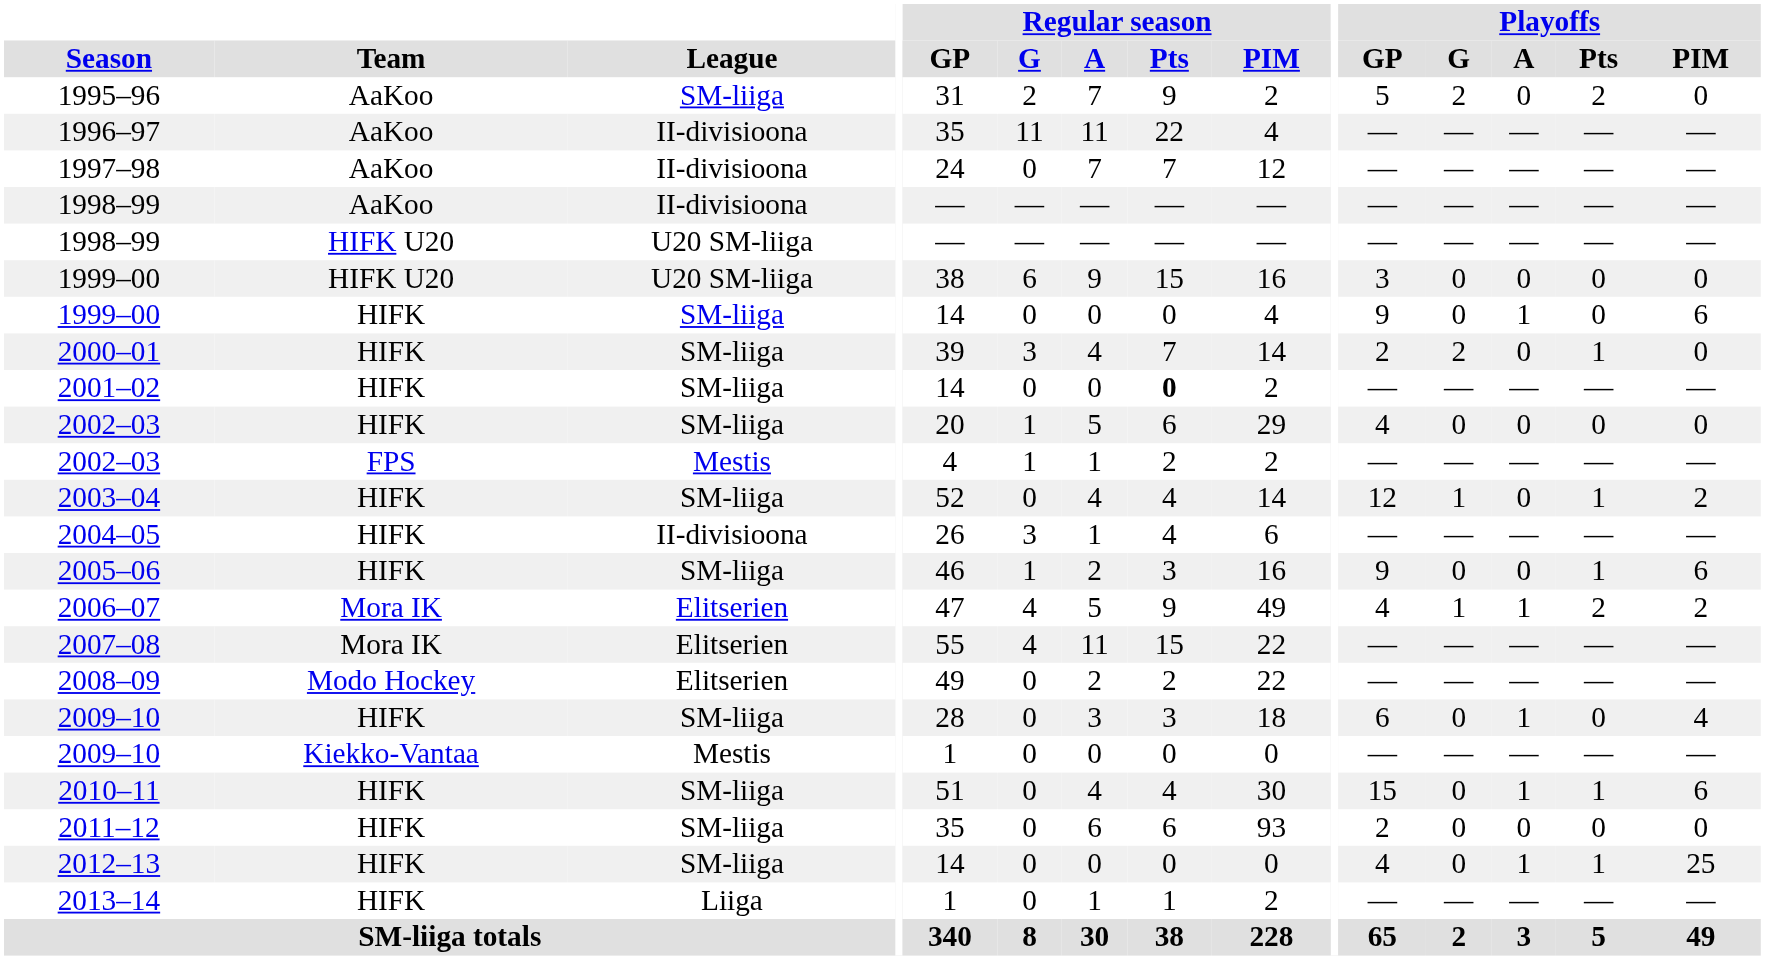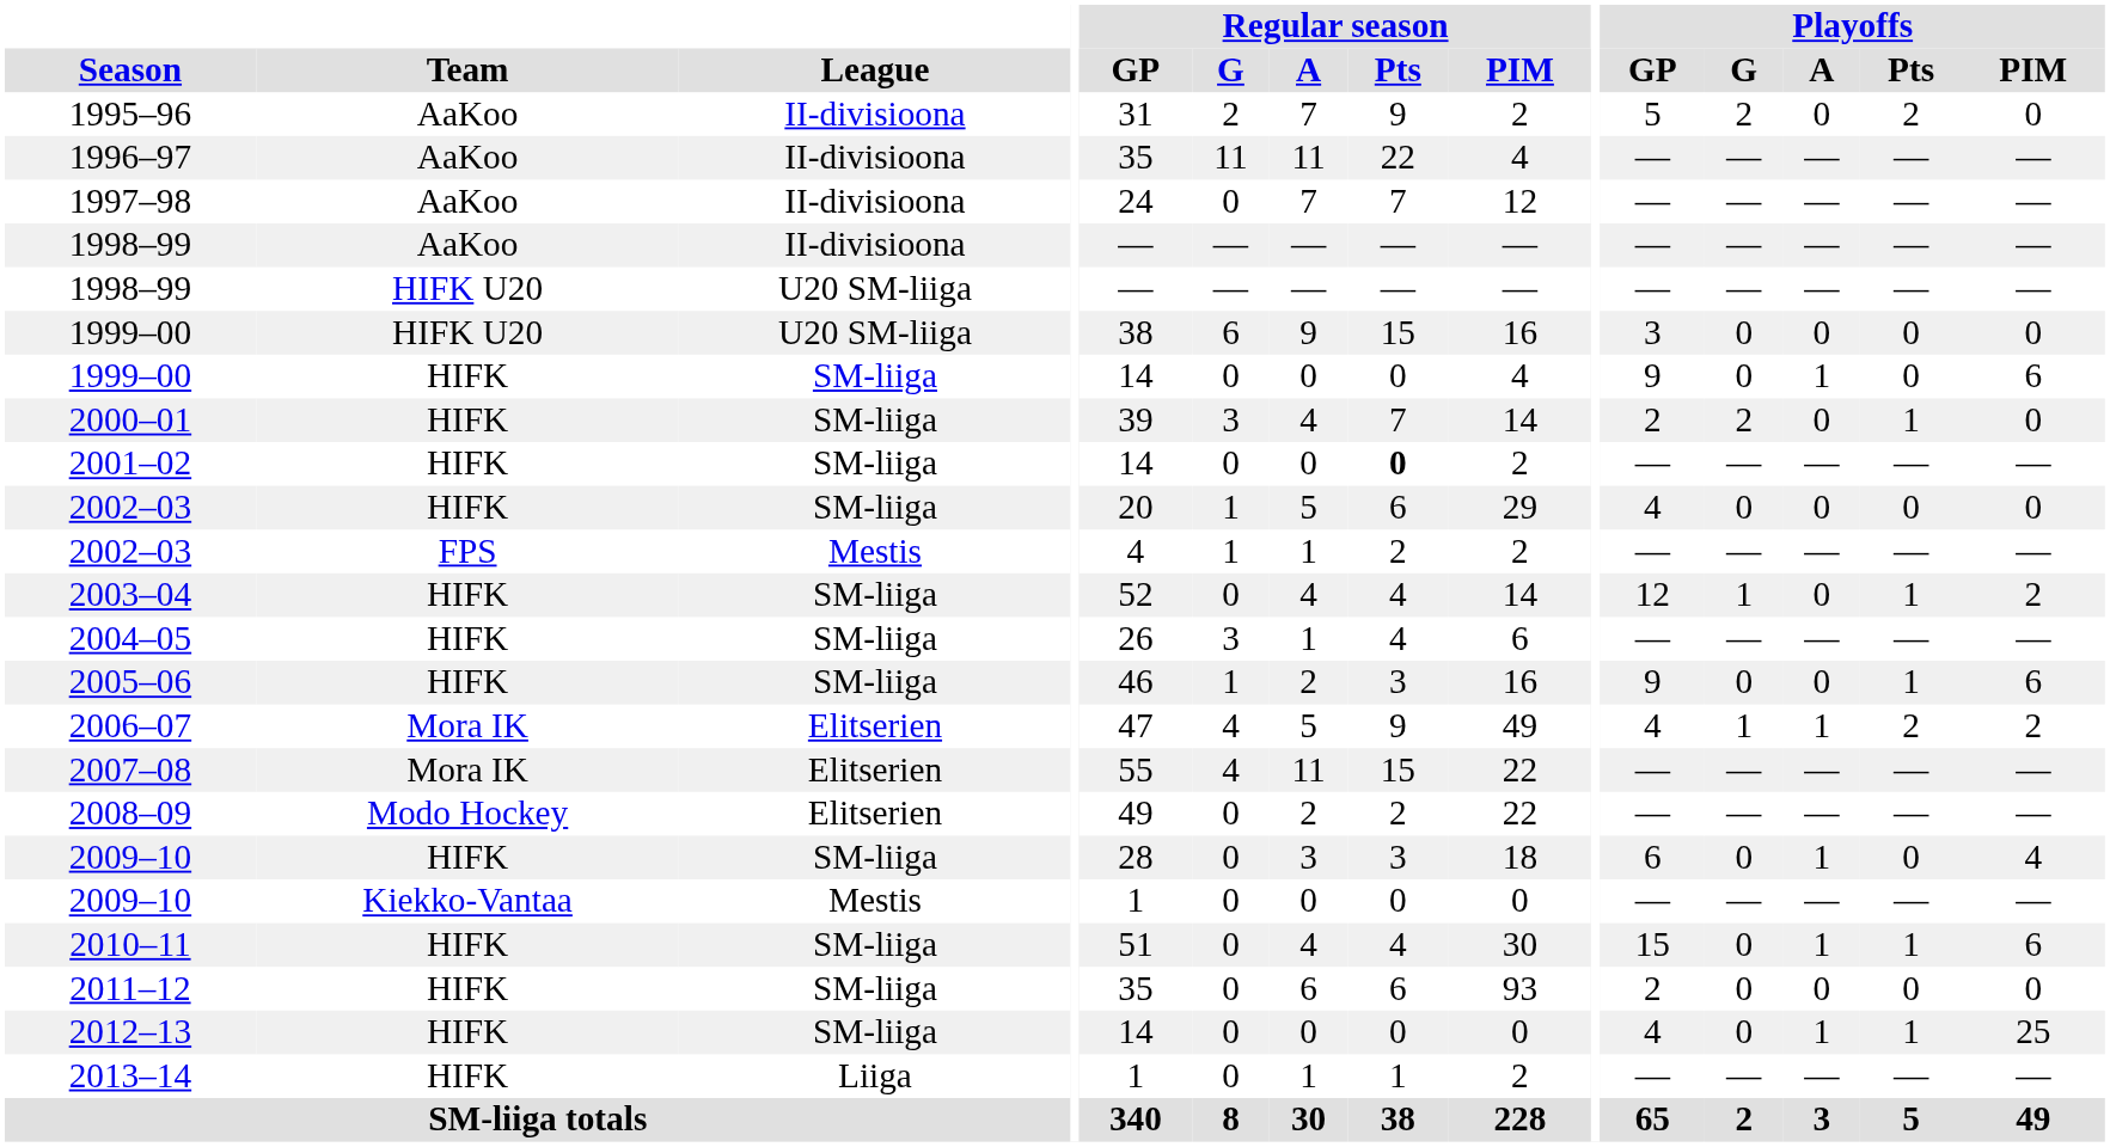 <table border="0" cellpadding="1" cellspacing="0" style="text-align:center; width:60em">
 <tr bgcolor="#e0e0e0">
 <th colspan="3" bgcolor="#ffffff"></th>
 <th rowspan="99" bgcolor="#ffffff"></th>
 <th colspan="5"><a href='#'>Regular season</a></th>
 <th rowspan="99" bgcolor="#ffffff"></th>
 <th colspan="5"><a href='#'>Playoffs</a></th>
 </tr>
 <tr bgcolor="#e0e0e0">
 <th><a href='#'>Season</a></th>
 <th>Team</th>
 <th>League</th>
 <th>GP</th>
 <th><a href='#'>G</a></th>
 <th><a href='#'>A</a></th>
 <th><a href='#'>Pts</a></th>
 <th><a href='#'>PIM</a></th>
 <th>GP</th>
 <th>G</th>
 <th>A</th>
 <th>Pts</th>
 <th>PIM</th>
 </tr>
 <tr>
 <td>1995–96</td>
 <td>AaKoo</td>
-<td><a href='#'>SM-liiga</a></td>
+<td><a href='#'>II-divisioona</a></td>
 <td>31</td>
 <td>2</td>
 <td>7</td>
 <td>9</td>
 <td>2</td>
 <td>5</td>
 <td>2</td>
 <td>0</td>
 <td>2</td>
 <td>0</td>
 </tr>
 <tr bgcolor="#f0f0f0">
 <td>1996–97</td>
 <td>AaKoo</td>
 <td>II-divisioona</td>
 <td>35</td>
 <td>11</td>
 <td>11</td>
 <td>22</td>
 <td>4</td>
 <td>—</td>
 <td>—</td>
 <td>—</td>
 <td>—</td>
 <td>—</td>
 </tr>
 <tr>
 <td>1997–98</td>
 <td>AaKoo</td>
 <td>II-divisioona</td>
 <td>24</td>
 <td>0</td>
 <td>7</td>
 <td>7</td>
 <td>12</td>
 <td>—</td>
 <td>—</td>
 <td>—</td>
 <td>—</td>
 <td>—</td>
 </tr>
 <tr bgcolor="#f0f0f0">
 <td>1998–99</td>
 <td>AaKoo</td>
 <td>II-divisioona</td>
 <td>—</td>
 <td>—</td>
 <td>—</td>
 <td>—</td>
 <td>—</td>
 <td>—</td>
 <td>—</td>
 <td>—</td>
 <td>—</td>
 <td>—</td>
 </tr>
 <tr>
 <td>1998–99</td>
 <td><a href='#'>HIFK</a> U20</td>
 <td>U20 SM-liiga</td>
 <td>—</td>
 <td>—</td>
 <td>—</td>
 <td>—</td>
 <td>—</td>
 <td>—</td>
 <td>—</td>
 <td>—</td>
 <td>—</td>
 <td>—</td>
 </tr>
 <tr bgcolor="#f0f0f0">
 <td>1999–00</td>
 <td>HIFK U20</td>
 <td>U20 SM-liiga</td>
 <td>38</td>
 <td>6</td>
 <td>9</td>
 <td>15</td>
 <td>16</td>
 <td>3</td>
 <td>0</td>
 <td>0</td>
 <td>0</td>
 <td>0</td>
 </tr>
 <tr>
 <td><a href='#'>1999–00</a></td>
 <td>HIFK</td>
 <td><a href='#'>SM-liiga</a></td>
 <td>14</td>
 <td>0</td>
 <td>0</td>
 <td>0</td>
 <td>4</td>
 <td>9</td>
 <td>0</td>
 <td>1</td>
 <td>0</td>
 <td>6</td>
 </tr>
 <tr bgcolor="#f0f0f0">
 <td><a href='#'>2000–01</a></td>
 <td>HIFK</td>
 <td>SM-liiga</td>
 <td>39</td>
 <td>3</td>
 <td>4</td>
 <td>7</td>
 <td>14</td>
 <td>2</td>
 <td>2</td>
 <td>0</td>
 <td>1</td>
 <td>0</td>
 </tr>
 <tr>
 <td><a href='#'>2001–02</a></td>
 <td>HIFK</td>
 <td>SM-liiga</td>
 <td>14</td>
 <td>0</td>
 <td>0</td>
 <td><strong>0</strong></td>
 <td>2</td>
 <td>—</td>
 <td>—</td>
 <td>—</td>
 <td>—</td>
 <td>—</td>
 </tr>
 <tr bgcolor="#f0f0f0">
 <td><a href='#'>2002–03</a></td>
 <td>HIFK</td>
 <td>SM-liiga</td>
 <td>20</td>
 <td>1</td>
 <td>5</td>
 <td>6</td>
 <td>29</td>
 <td>4</td>
 <td>0</td>
 <td>0</td>
 <td>0</td>
 <td>0</td>
 </tr>
 <tr>
 <td><a href='#'>2002–03</a></td>
 <td><a href='#'>FPS</a></td>
 <td><a href='#'>Mestis</a></td>
 <td>4</td>
 <td>1</td>
 <td>1</td>
 <td>2</td>
 <td>2</td>
 <td>—</td>
 <td>—</td>
 <td>—</td>
 <td>—</td>
 <td>—</td>
 </tr>
 <tr bgcolor="#f0f0f0">
 <td><a href='#'>2003–04</a></td>
 <td>HIFK</td>
 <td>SM-liiga</td>
 <td>52</td>
 <td>0</td>
 <td>4</td>
 <td>4</td>
 <td>14</td>
 <td>12</td>
 <td>1</td>
 <td>0</td>
 <td>1</td>
 <td>2</td>
 </tr>
 <tr>
 <td><a href='#'>2004–05</a></td>
 <td>HIFK</td>
-<td>II-divisioona</td>
+<td>SM-liiga</td>
 <td>26</td>
 <td>3</td>
 <td>1</td>
 <td>4</td>
 <td>6</td>
 <td>—</td>
 <td>—</td>
 <td>—</td>
 <td>—</td>
 <td>—</td>
 </tr>
 <tr bgcolor="#f0f0f0">
 <td><a href='#'>2005–06</a></td>
 <td>HIFK</td>
 <td>SM-liiga</td>
 <td>46</td>
 <td>1</td>
 <td>2</td>
 <td>3</td>
 <td>16</td>
 <td>9</td>
 <td>0</td>
 <td>0</td>
 <td>1</td>
 <td>6</td>
 </tr>
 <tr>
 <td><a href='#'>2006–07</a></td>
 <td><a href='#'>Mora IK</a></td>
 <td><a href='#'>Elitserien</a></td>
 <td>47</td>
 <td>4</td>
 <td>5</td>
 <td>9</td>
 <td>49</td>
 <td>4</td>
 <td>1</td>
 <td>1</td>
 <td>2</td>
 <td>2</td>
 </tr>
 <tr bgcolor="#f0f0f0">
 <td><a href='#'>2007–08</a></td>
 <td>Mora IK</td>
 <td>Elitserien</td>
 <td>55</td>
 <td>4</td>
 <td>11</td>
 <td>15</td>
 <td>22</td>
 <td>—</td>
 <td>—</td>
 <td>—</td>
 <td>—</td>
 <td>—</td>
 </tr>
 <tr>
 <td><a href='#'>2008–09</a></td>
 <td><a href='#'>Modo Hockey</a></td>
 <td>Elitserien</td>
 <td>49</td>
 <td>0</td>
 <td>2</td>
 <td>2</td>
 <td>22</td>
 <td>—</td>
 <td>—</td>
 <td>—</td>
 <td>—</td>
 <td>—</td>
 </tr>
 <tr bgcolor="#f0f0f0">
 <td><a href='#'>2009–10</a></td>
 <td>HIFK</td>
 <td>SM-liiga</td>
 <td>28</td>
 <td>0</td>
 <td>3</td>
 <td>3</td>
 <td>18</td>
 <td>6</td>
 <td>0</td>
 <td>1</td>
 <td>0</td>
 <td>4</td>
 </tr>
 <tr>
 <td><a href='#'>2009–10</a></td>
 <td><a href='#'>Kiekko-Vantaa</a></td>
 <td>Mestis</td>
 <td>1</td>
 <td>0</td>
 <td>0</td>
 <td>0</td>
 <td>0</td>
 <td>—</td>
 <td>—</td>
 <td>—</td>
 <td>—</td>
 <td>—</td>
 </tr>
 <tr bgcolor="#f0f0f0">
 <td><a href='#'>2010–11</a></td>
 <td>HIFK</td>
 <td>SM-liiga</td>
 <td>51</td>
 <td>0</td>
 <td>4</td>
 <td>4</td>
 <td>30</td>
 <td>15</td>
 <td>0</td>
 <td>1</td>
 <td>1</td>
 <td>6</td>
 </tr>
 <tr>
 <td><a href='#'>2011–12</a></td>
 <td>HIFK</td>
 <td>SM-liiga</td>
 <td>35</td>
 <td>0</td>
 <td>6</td>
 <td>6</td>
 <td>93</td>
 <td>2</td>
 <td>0</td>
 <td>0</td>
 <td>0</td>
 <td>0</td>
 </tr>
 <tr bgcolor="#f0f0f0">
 <td><a href='#'>2012–13</a></td>
 <td>HIFK</td>
 <td>SM-liiga</td>
 <td>14</td>
 <td>0</td>
 <td>0</td>
 <td>0</td>
 <td>0</td>
 <td>4</td>
 <td>0</td>
 <td>1</td>
 <td>1</td>
 <td>25</td>
 </tr>
 <tr>
 <td><a href='#'>2013–14</a></td>
 <td>HIFK</td>
 <td>Liiga</td>
 <td>1</td>
 <td>0</td>
 <td>1</td>
 <td>1</td>
 <td>2</td>
 <td>—</td>
 <td>—</td>
 <td>—</td>
 <td>—</td>
 <td>—</td>
 </tr>
 <tr>
 </tr>
 <tr ALIGN="center" bgcolor="#e0e0e0">
 <th colspan="3">SM-liiga totals</th>
 <th ALIGN="center">340</th>
 <th ALIGN="center">8</th>
 <th ALIGN="center">30</th>
 <th ALIGN="center">38</th>
 <th ALIGN="center">228</th>
 <th ALIGN="center">65</th>
 <th ALIGN="center">2</th>
 <th ALIGN="center">3</th>
 <th ALIGN="center">5</th>
 <th ALIGN="center">49</th>
 </tr>
 </table>
